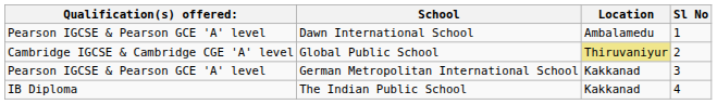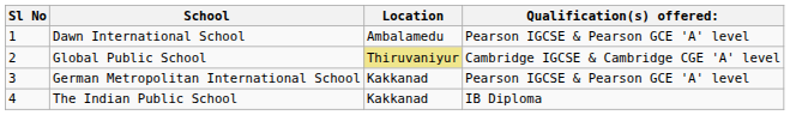 <table class="sortable wikitable">
 <tr>
-<th>Qualification(s) offered:</th>
+<th>Sl No</th>
 <th>School</th>
 <th>Location</th>
-<th>Sl No</th>
+<th>Qualification(s) offered:</th>
 </tr>
 <tr>
-<td>Pearson IGCSE & Pearson GCE 'A' level</td>
+<td>1</td>
 <td>Dawn International School</td>
 <td>Ambalamedu</td>
-<td>1</td>
+<td>Pearson IGCSE & Pearson GCE 'A' level</td>
 </tr>
 <tr>
-<td>Cambridge IGCSE & Cambridge CGE 'A' level</td>
+<td>2</td>
 <td>Global Public School</td>
 <td style="background: khaki;">Thiruvaniyur</td>
-<td>2</td>
+<td>Cambridge IGCSE & Cambridge CGE 'A' level</td>
 </tr>
 <tr>
-<td>Pearson IGCSE & Pearson GCE 'A' level</td>
+<td>3</td>
 <td>German Metropolitan International School</td>
 <td>Kakkanad</td>
-<td>3</td>
+<td>Pearson IGCSE & Pearson GCE 'A' level</td>
 </tr>
 <tr>
-<td>IB Diploma</td>
+<td>4</td>
 <td>The Indian Public School</td>
 <td>Kakkanad</td>
-<td>4</td>
+<td>IB Diploma</td>
 </tr>
 </table>
